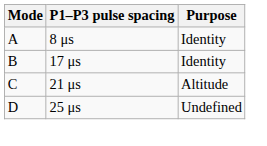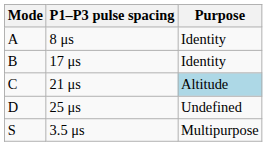 <table class="wikitable">
 <tr>
 <th>Mode</th>
 <th>P1–P3 pulse spacing</th>
 <th>Purpose</th>
 </tr>
 <tr>
 <td>A</td>
 <td>8 μs</td>
 <td>Identity</td>
 </tr>
 <tr>
 <td>B</td>
 <td>17 μs</td>
 <td>Identity</td>
 </tr>
 <tr>
 <td>C</td>
 <td>21 μs</td>
-<td>Altitude</td>
+<td style="background: lightblue;">Altitude</td>
 </tr>
 <tr>
 <td>D</td>
 <td>25 μs</td>
 <td>Undefined</td>
 </tr>
+<tr>
+<td>S</td>
+<td>3.5 μs</td>
+<td>Multipurpose</td>
+</tr>
 </table>
